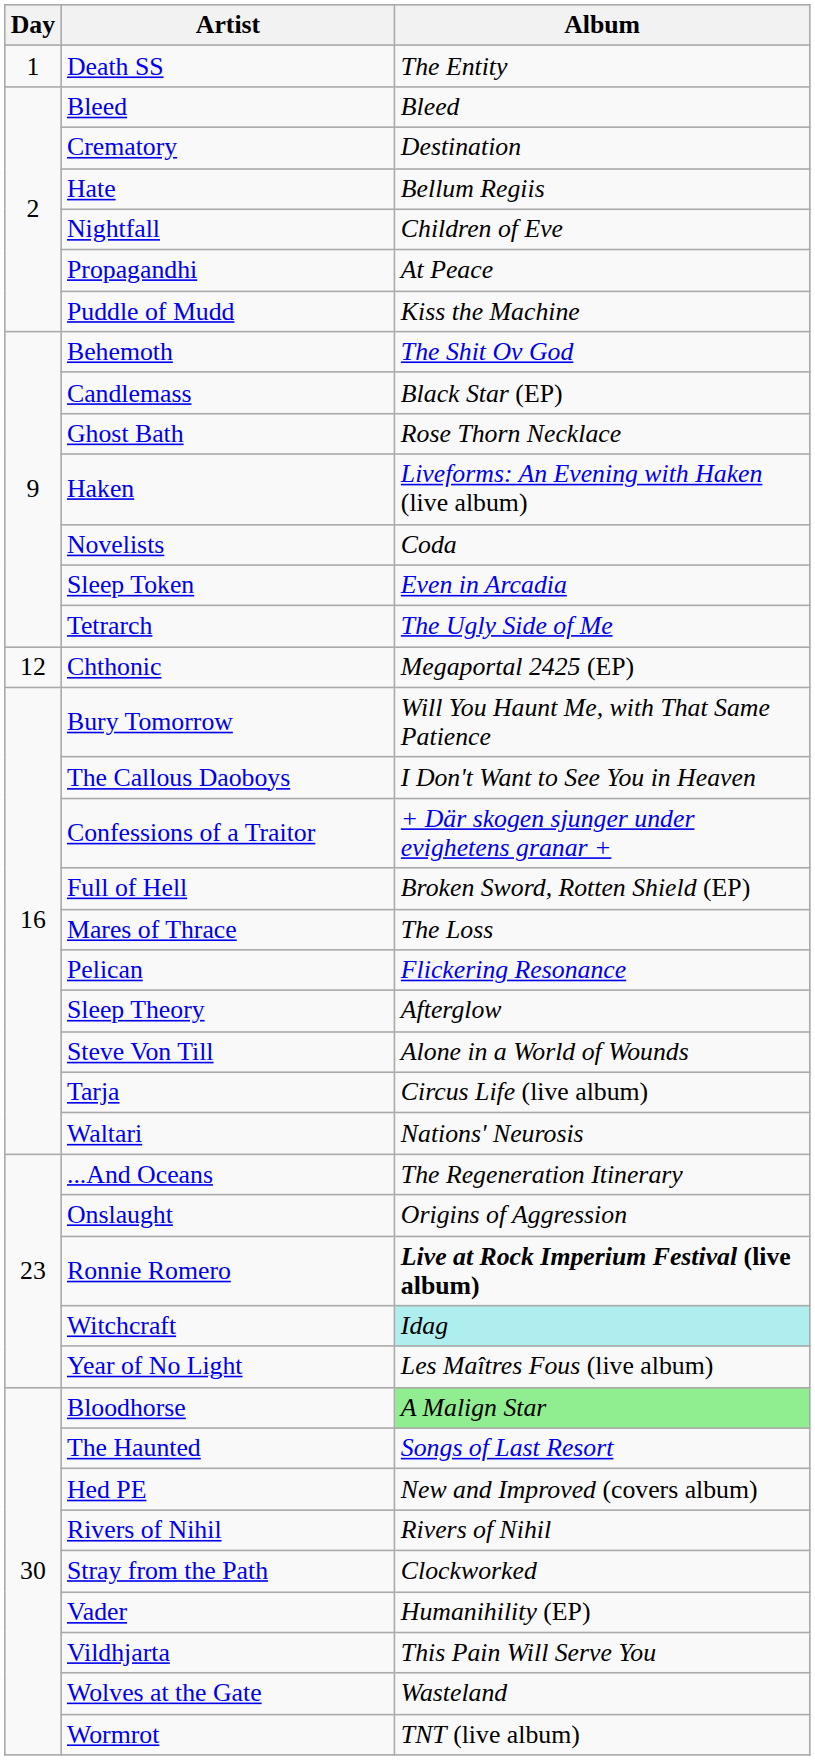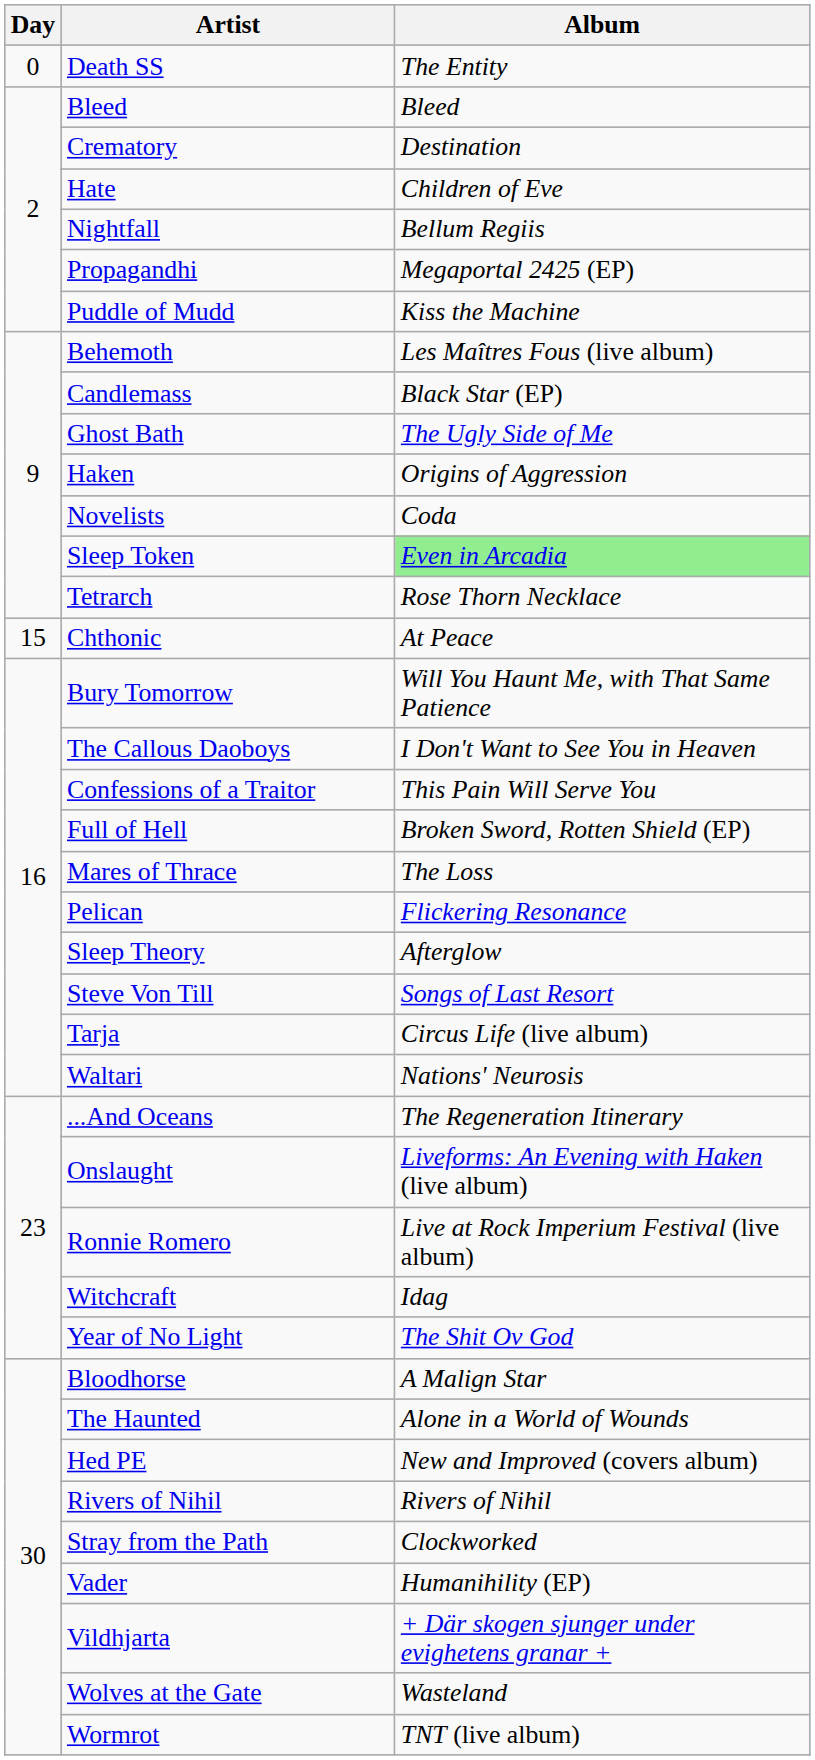 <table class="wikitable" id="table_May">
 <tr>
 <th style="width:20px;">Day</th>
 <th style="width:200px;">Artist</th>
 <th style="width:250px;">Album</th>
 </tr>
 <tr>
-<td style="text-align:center;" rowspan="1">1</td>
+<td style="text-align:center;" rowspan="1">0</td>
 <td><a href='#'>Death SS</a></td>
 <td><em>The Entity</em></td>
 </tr>
 <tr>
 <td style="text-align:center;" rowspan="6">2</td>
 <td><a href='#'>Bleed</a></td>
 <td><em>Bleed</em></td>
 </tr>
 <tr>
 <td><a href='#'>Crematory</a></td>
 <td><em>Destination</em></td>
 </tr>
 <tr>
 <td><a href='#'>Hate</a></td>
+<td><em>Children of Eve</em></td>
+</tr>
+<tr>
+<td><a href='#'>Nightfall</a></td>
 <td><em>Bellum Regiis</em></td>
 </tr>
 <tr>
-<td><a href='#'>Nightfall</a></td>
-<td><em>Children of Eve</em></td>
-</tr>
-<tr>
 <td><a href='#'>Propagandhi</a></td>
-<td><em>At Peace</em></td>
+<td><em>Megaportal 2425</em> (EP)</td>
 </tr>
 <tr>
 <td><a href='#'>Puddle of Mudd</a></td>
 <td><em>Kiss the Machine</em></td>
 </tr>
 <tr>
 <td style="text-align:center;" rowspan="7">9</td>
 <td><a href='#'>Behemoth</a></td>
-<td><em><a href='#'>The Shit Ov God</a></em></td>
+<td><em>Les Maîtres Fous</em> (live album)</td>
 </tr>
 <tr>
 <td><a href='#'>Candlemass</a></td>
 <td><em>Black Star</em> (EP)</td>
 </tr>
 <tr>
 <td><a href='#'>Ghost Bath</a></td>
-<td><em>Rose Thorn Necklace</em></td>
+<td><em><a href='#'>The Ugly Side of Me</a></em></td>
 </tr>
 <tr>
 <td><a href='#'>Haken</a></td>
-<td><em><a href='#'>Liveforms: An Evening with Haken</a></em> (live album)</td>
+<td><em>Origins of Aggression</em></td>
 </tr>
 <tr>
 <td><a href='#'>Novelists</a></td>
 <td><em>Coda</em></td>
 </tr>
 <tr>
 <td><a href='#'>Sleep Token</a></td>
-<td><em><a href='#'>Even in Arcadia</a></em></td>
+<td style="background: lightgreen;"><em><a href='#'>Even in Arcadia</a></em></td>
 </tr>
 <tr>
 <td><a href='#'>Tetrarch</a></td>
-<td><em><a href='#'>The Ugly Side of Me</a></em></td>
+<td><em>Rose Thorn Necklace</em></td>
 </tr>
 <tr>
-<td style="text-align:center;" rowspan="1">12</td>
+<td style="text-align:center;" rowspan="1">15</td>
 <td><a href='#'>Chthonic</a></td>
-<td><em>Megaportal 2425</em> (EP)</td>
+<td><em>At Peace</em></td>
 </tr>
 <tr>
 <td style="text-align:center;" rowspan="10">16</td>
 <td><a href='#'>Bury Tomorrow</a></td>
 <td><em>Will You Haunt Me, with That Same Patience</em></td>
 </tr>
 <tr>
 <td><a href='#'>The Callous Daoboys</a></td>
 <td><em>I Don't Want to See You in Heaven</em></td>
 </tr>
 <tr>
 <td><a href='#'>Confessions of a Traitor</a></td>
-<td><em><a href='#'>+ Där skogen sjunger under evighetens granar +</a></em></td>
+<td><em>This Pain Will Serve You</em></td>
 </tr>
 <tr>
 <td><a href='#'>Full of Hell</a></td>
 <td><em>Broken Sword, Rotten Shield</em> (EP)</td>
 </tr>
 <tr>
 <td><a href='#'>Mares of Thrace</a></td>
 <td><em>The Loss</em></td>
 </tr>
 <tr>
 <td><a href='#'>Pelican</a></td>
 <td><em><a href='#'>Flickering Resonance</a></em></td>
 </tr>
 <tr>
 <td><a href='#'>Sleep Theory</a></td>
 <td><em>Afterglow</em></td>
 </tr>
 <tr>
 <td><a href='#'>Steve Von Till</a></td>
-<td><em>Alone in a World of Wounds</em></td>
+<td><em><a href='#'>Songs of Last Resort</a></em></td>
 </tr>
 <tr>
 <td><a href='#'>Tarja</a></td>
 <td><em>Circus Life</em> (live album)</td>
 </tr>
 <tr>
 <td><a href='#'>Waltari</a></td>
 <td><em>Nations' Neurosis</em></td>
 </tr>
 <tr>
 <td style="text-align:center;" rowspan="5">23</td>
 <td><a href='#'>...And Oceans</a></td>
 <td><em>The Regeneration Itinerary</em></td>
 </tr>
 <tr>
 <td><a href='#'>Onslaught</a></td>
-<td><em>Origins of Aggression</em></td>
+<td><em><a href='#'>Liveforms: An Evening with Haken</a></em> (live album)</td>
 </tr>
 <tr>
 <td><a href='#'>Ronnie Romero</a></td>
-<td><strong><em>Live at Rock Imperium Festival</em> (live album)</strong></td>
+<td><em>Live at Rock Imperium Festival</em> (live album)</td>
 </tr>
 <tr>
 <td><a href='#'>Witchcraft</a></td>
-<td style="background: paleturquoise;"><em>Idag</em></td>
+<td><em>Idag</em></td>
 </tr>
 <tr>
 <td><a href='#'>Year of No Light</a></td>
-<td><em>Les Maîtres Fous</em> (live album)</td>
+<td><em><a href='#'>The Shit Ov God</a></em></td>
 </tr>
 <tr>
 <td style="text-align:center;" rowspan="9">30</td>
 <td><a href='#'>Bloodhorse</a></td>
-<td style="background: lightgreen;"><em>A Malign Star</em></td>
+<td><em>A Malign Star</em></td>
 </tr>
 <tr>
 <td><a href='#'>The Haunted</a></td>
-<td><em><a href='#'>Songs of Last Resort</a></em></td>
+<td><em>Alone in a World of Wounds</em></td>
 </tr>
 <tr>
 <td><a href='#'>Hed PE</a></td>
 <td><em>New and Improved</em> (covers album)</td>
 </tr>
 <tr>
 <td><a href='#'>Rivers of Nihil</a></td>
 <td><em>Rivers of Nihil</em></td>
 </tr>
 <tr>
 <td><a href='#'>Stray from the Path</a></td>
 <td><em>Clockworked</em></td>
 </tr>
 <tr>
 <td><a href='#'>Vader</a></td>
 <td><em>Humanihility</em> (EP)</td>
 </tr>
 <tr>
 <td><a href='#'>Vildhjarta</a></td>
-<td><em>This Pain Will Serve You</em></td>
+<td><em><a href='#'>+ Där skogen sjunger under evighetens granar +</a></em></td>
 </tr>
 <tr>
 <td><a href='#'>Wolves at the Gate</a></td>
 <td><em>Wasteland</em></td>
 </tr>
 <tr>
 <td><a href='#'>Wormrot</a></td>
 <td><em>TNT</em> (live album)</td>
 </tr>
 </table>
